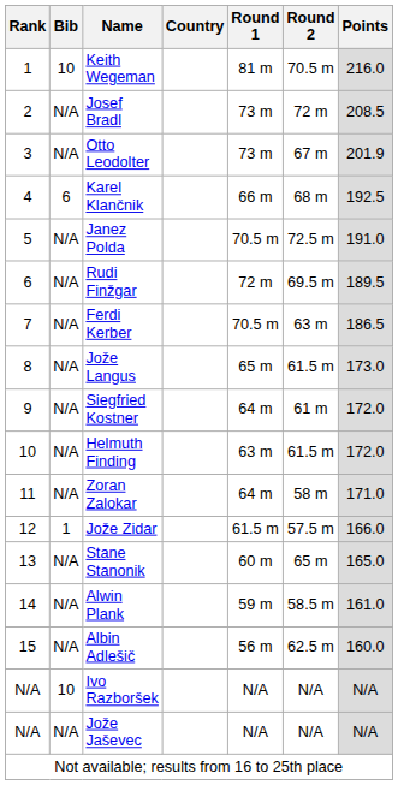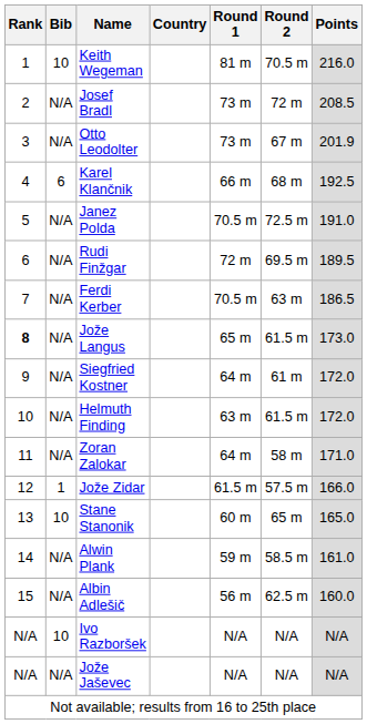 <table class="wikitable sortable" style="background:#fff; font-size:86%; width:35%; line-height:16px; border:grey solid 1px; border-collapse:collapse;">
 <tr>
 <th width="30">Rank</th>
 <th width="25">Bib</th>
 <th width="120">Name</th>
 <th width="115">Country</th>
 <th width="50">Round 1</th>
 <th width="50">Round 2</th>
 <th width="40">Points</th>
 </tr>
 <tr>
 <td align=center>1</td>
 <td align=center>10</td>
 <td><a href='#'>Keith Wegeman</a></td>
 <td></td>
 <td align=center>81 m</td>
 <td align=center>70.5 m</td>
 <td align=center bgcolor=#DCDCDC>216.0</td>
 </tr>
 <tr>
 <td align=center>2</td>
 <td align=center>N/A</td>
 <td><a href='#'>Josef Bradl</a></td>
 <td></td>
 <td align=center>73 m</td>
 <td align=center>72 m</td>
 <td align=center bgcolor=#DCDCDC>208.5</td>
 </tr>
 <tr>
 <td align=center>3</td>
 <td align=center>N/A</td>
 <td><a href='#'>Otto Leodolter</a></td>
 <td></td>
 <td align=center>73 m</td>
 <td align=center>67 m</td>
 <td align=center bgcolor=#DCDCDC>201.9</td>
 </tr>
 <tr>
 <td align=center>4</td>
 <td align=center>6</td>
 <td><a href='#'>Karel Klančnik</a></td>
 <td></td>
 <td align=center>66 m</td>
 <td align=center>68 m</td>
 <td align=center bgcolor=#DCDCDC>192.5</td>
 </tr>
 <tr>
 <td align=center>5</td>
 <td align=center>N/A</td>
 <td><a href='#'>Janez Polda</a></td>
 <td></td>
 <td align=center>70.5 m</td>
 <td align=center>72.5 m</td>
 <td align=center bgcolor=#DCDCDC>191.0</td>
 </tr>
 <tr>
 <td align=center>6</td>
 <td align=center>N/A</td>
 <td><a href='#'>Rudi Finžgar</a></td>
 <td></td>
 <td align=center>72 m</td>
 <td align=center>69.5 m</td>
 <td align=center bgcolor=#DCDCDC>189.5</td>
 </tr>
 <tr>
 <td align=center>7</td>
 <td align=center>N/A</td>
 <td><a href='#'>Ferdi Kerber</a></td>
 <td></td>
 <td align=center>70.5 m</td>
 <td align=center>63 m</td>
 <td align=center bgcolor=#DCDCDC>186.5</td>
 </tr>
 <tr>
-<td align=center>8</td>
+<td align=center><strong>8</strong></td>
 <td align=center>N/A</td>
 <td><a href='#'>Jože Langus</a></td>
 <td></td>
 <td align=center>65 m</td>
 <td align=center>61.5 m</td>
 <td align=center bgcolor=#DCDCDC>173.0</td>
 </tr>
 <tr>
 <td align=center>9</td>
 <td align=center>N/A</td>
 <td><a href='#'>Siegfried Kostner</a></td>
 <td></td>
 <td align=center>64 m</td>
 <td align=center>61 m</td>
 <td align=center bgcolor=#DCDCDC>172.0</td>
 </tr>
 <tr>
 <td align=center>10</td>
 <td align=center>N/A</td>
 <td><a href='#'>Helmuth Finding</a></td>
 <td></td>
 <td align=center>63 m</td>
 <td align=center>61.5 m</td>
 <td align=center bgcolor=#DCDCDC>172.0</td>
 </tr>
 <tr>
 <td align=center>11</td>
 <td align=center>N/A</td>
 <td><a href='#'>Zoran Zalokar</a></td>
 <td></td>
 <td align=center>64 m</td>
 <td align=center>58 m</td>
 <td align=center bgcolor=#DCDCDC>171.0</td>
 </tr>
 <tr>
 <td align=center>12</td>
 <td align=center>1</td>
 <td><a href='#'>Jože Zidar</a></td>
 <td></td>
 <td align=center>61.5 m</td>
 <td align=center>57.5 m</td>
 <td align=center bgcolor=#DCDCDC>166.0</td>
 </tr>
 <tr>
 <td align=center>13</td>
-<td align=center>N/A</td>
+<td align=center>10</td>
 <td><a href='#'>Stane Stanonik</a></td>
 <td></td>
 <td align=center>60 m</td>
 <td align=center>65 m</td>
 <td align=center bgcolor=#DCDCDC>165.0</td>
 </tr>
 <tr>
 <td align=center>14</td>
 <td align=center>N/A</td>
 <td><a href='#'>Alwin Plank</a></td>
 <td></td>
 <td align=center>59 m</td>
 <td align=center>58.5 m</td>
 <td align=center bgcolor=#DCDCDC>161.0</td>
 </tr>
 <tr>
 <td align=center>15</td>
 <td align=center>N/A</td>
 <td><a href='#'>Albin Adlešič</a></td>
 <td></td>
 <td align=center>56 m</td>
 <td align=center>62.5 m</td>
 <td align=center bgcolor=#DCDCDC>160.0</td>
 </tr>
 <tr>
 <td align=center>N/A</td>
 <td align=center>10</td>
 <td><a href='#'>Ivo Razboršek</a></td>
 <td></td>
 <td align=center>N/A</td>
 <td align=center>N/A</td>
 <td align=center bgcolor=#DCDCDC>N/A</td>
 </tr>
 <tr>
 <td align=center>N/A</td>
 <td align=center>N/A</td>
 <td><a href='#'>Jože Jaševec</a></td>
 <td></td>
 <td align=center>N/A</td>
 <td align=center>N/A</td>
 <td align=center bgcolor=#DCDCDC>N/A</td>
 </tr>
 <tr>
 <td colspan=7 align=center>Not available; results from 16 to 25th place</td>
 </tr>
 </table>
